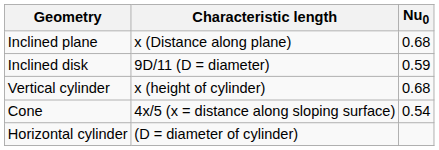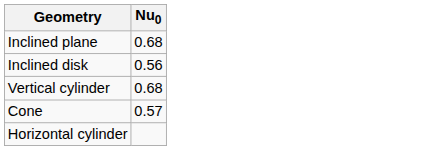 <table class="wikitable">
 <tr>
 <th><strong>Geometry</strong></th>
-<th><strong>Characteristic length</strong></th>
 <th><strong>Nu<sub>0</sub></strong></th>
 </tr>
 <tr>
 <td>Inclined plane</td>
-<td>x (Distance along plane)</td>
 <td>0.68</td>
 </tr>
 <tr>
 <td>Inclined disk</td>
-<td>9D/11 (D = diameter)</td>
-<td>0.59</td>
+<td>0.56</td>
 </tr>
 <tr>
 <td>Vertical cylinder</td>
-<td>x (height of cylinder)</td>
 <td>0.68</td>
 </tr>
 <tr>
 <td>Cone</td>
-<td>4x/5 (x = distance along sloping surface)</td>
-<td>0.54</td>
+<td>0.57</td>
 </tr>
 <tr>
 <td>Horizontal cylinder</td>
-<td> (D = diameter of cylinder)</td>
 <td></td>
 </tr>
 </table>
